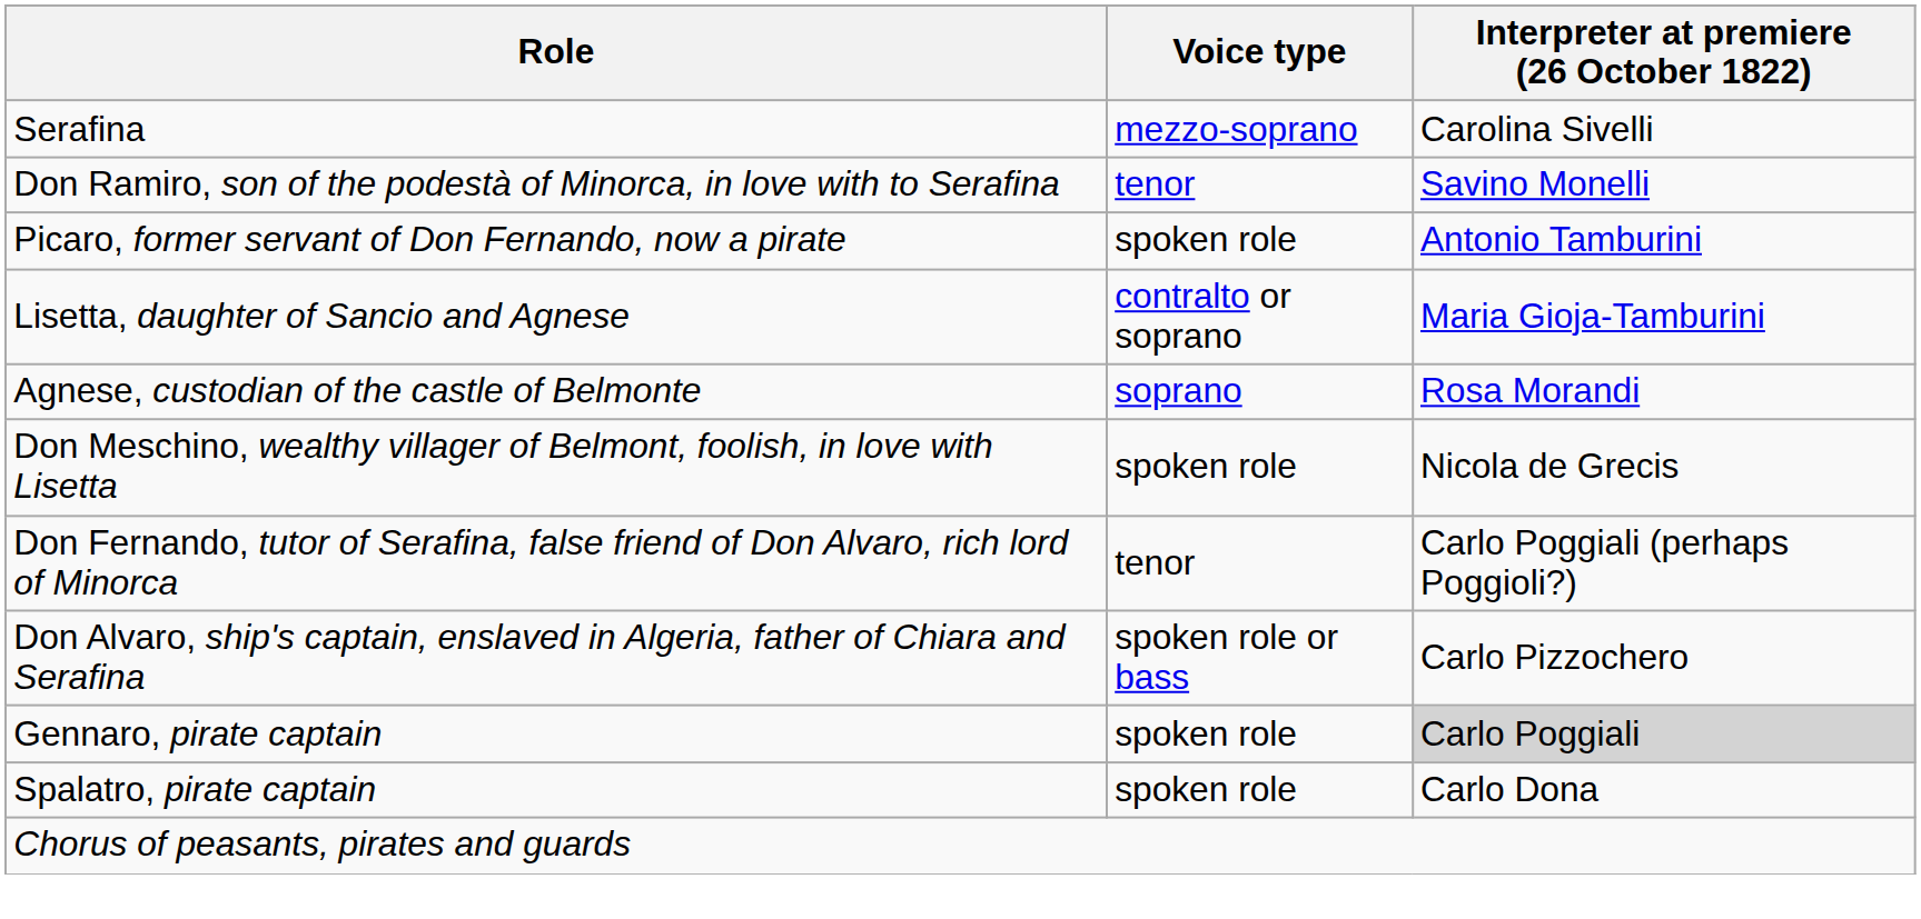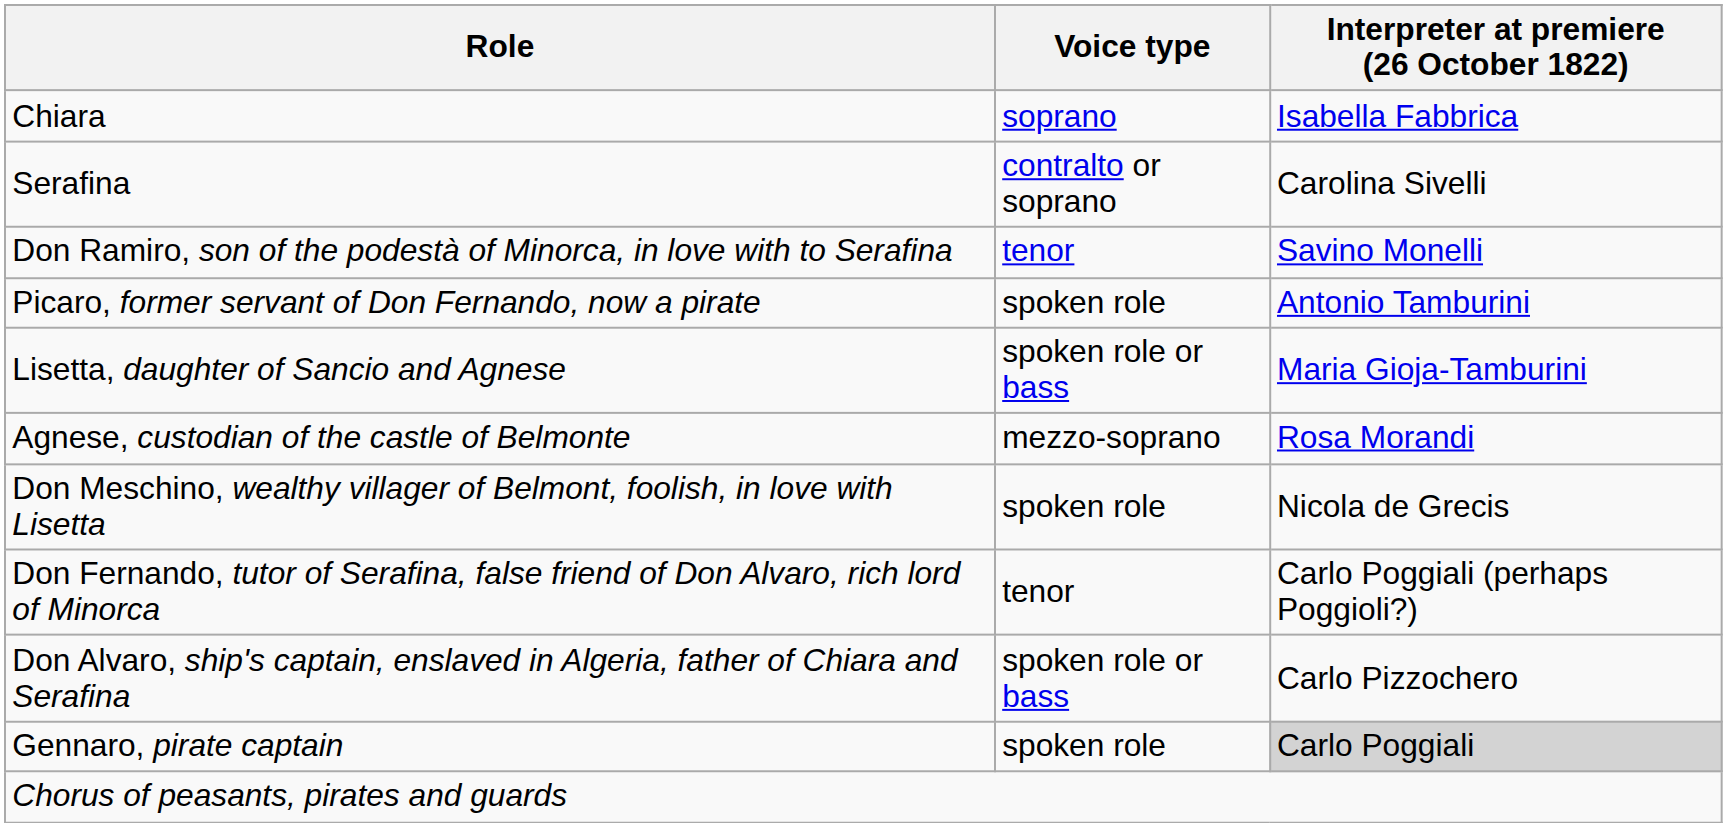 <table class="wikitable">
 <tr>
 <th>Role</th>
 <th>Voice type</th>
 <th>Interpreter at premiere<br>(26 October 1822)</th>
 </tr>
 <tr>
+<td>Chiara</td>
+<td><a href='#'>soprano</a></td>
+<td><a href='#'>Isabella Fabbrica</a></td>
+</tr>
+<tr>
 <td>Serafina</td>
-<td><a href='#'>mezzo-soprano</a></td>
+<td><a href='#'>contralto</a> or soprano</td>
 <td>Carolina Sivelli</td>
 </tr>
 <tr>
 <td>Don Ramiro, <em>son of the podestà of Minorca, in love with to Serafina</em></td>
 <td><a href='#'>tenor</a></td>
 <td><a href='#'>Savino Monelli</a></td>
 </tr>
 <tr>
 <td>Picaro, <em>former servant of Don Fernando, now a pirate</em></td>
 <td>spoken role</td>
 <td><a href='#'>Antonio Tamburini</a></td>
 </tr>
 <tr>
 <td>Lisetta, <em>daughter of Sancio and Agnese</em></td>
-<td><a href='#'>contralto</a> or soprano</td>
+<td>spoken role or <a href='#'>bass</a></td>
 <td><a href='#'>Maria Gioja-Tamburini</a></td>
 </tr>
 <tr>
 <td>Agnese, <em>custodian of the castle of Belmonte</em></td>
-<td><a href='#'>soprano</a></td>
+<td>mezzo-soprano</td>
 <td><a href='#'>Rosa Morandi</a></td>
 </tr>
 <tr>
 <td>Don Meschino, <em>wealthy villager of Belmont, foolish, in love with Lisetta</em></td>
 <td>spoken role</td>
 <td>Nicola de Grecis</td>
 </tr>
 <tr>
 <td>Don Fernando, <em>tutor of Serafina, false friend of Don Alvaro, rich lord of Minorca</em></td>
 <td>tenor</td>
 <td>Carlo Poggiali (perhaps Poggioli?)</td>
 </tr>
 <tr>
 <td>Don Alvaro, <em>ship's captain, enslaved in Algeria, father of Chiara and Serafina</em></td>
 <td>spoken role or <a href='#'>bass</a></td>
 <td>Carlo Pizzochero</td>
 </tr>
 <tr>
 <td>Gennaro, <em>pirate captain</em></td>
 <td>spoken role</td>
 <td style="background: lightgrey;">Carlo Poggiali</td>
 </tr>
 <tr>
-<td>Spalatro, <em>pirate captain</em></td>
-<td>spoken role</td>
-<td>Carlo Dona</td>
-</tr>
-<tr>
 <td colspan="3"><em>Chorus of peasants, pirates and guards</em></td>
 </tr>
 </table>
